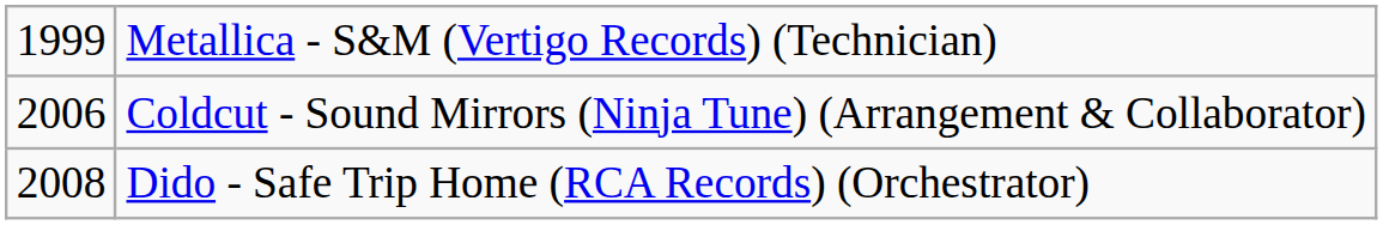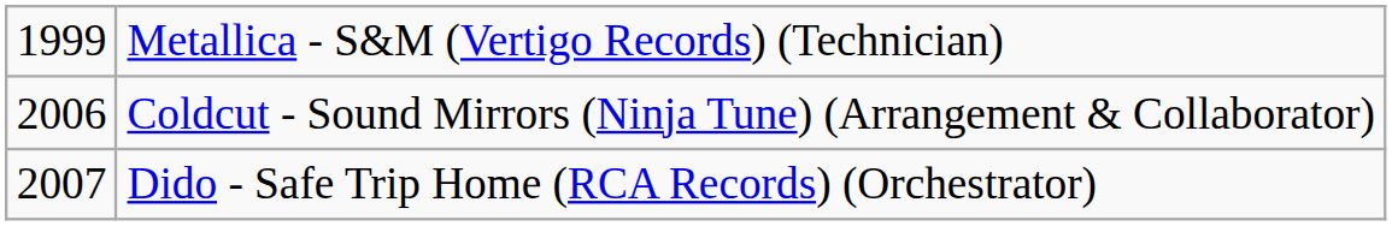 <table class="wikitable">
 <tr>
 <td>1999</td>
 <td><a href='#'>Metallica</a> - S&M (<a href='#'>Vertigo Records</a>) (Technician)</td>
 </tr>
 <tr>
 <td>2006</td>
 <td><a href='#'>Coldcut</a> - Sound Mirrors (<a href='#'>Ninja Tune</a>) (Arrangement & Collaborator)</td>
 </tr>
 <tr>
-<td>2008</td>
+<td>2007</td>
 <td><a href='#'>Dido</a> - Safe Trip Home (<a href='#'>RCA Records</a>) (Orchestrator)</td>
 </tr>
 </table>
